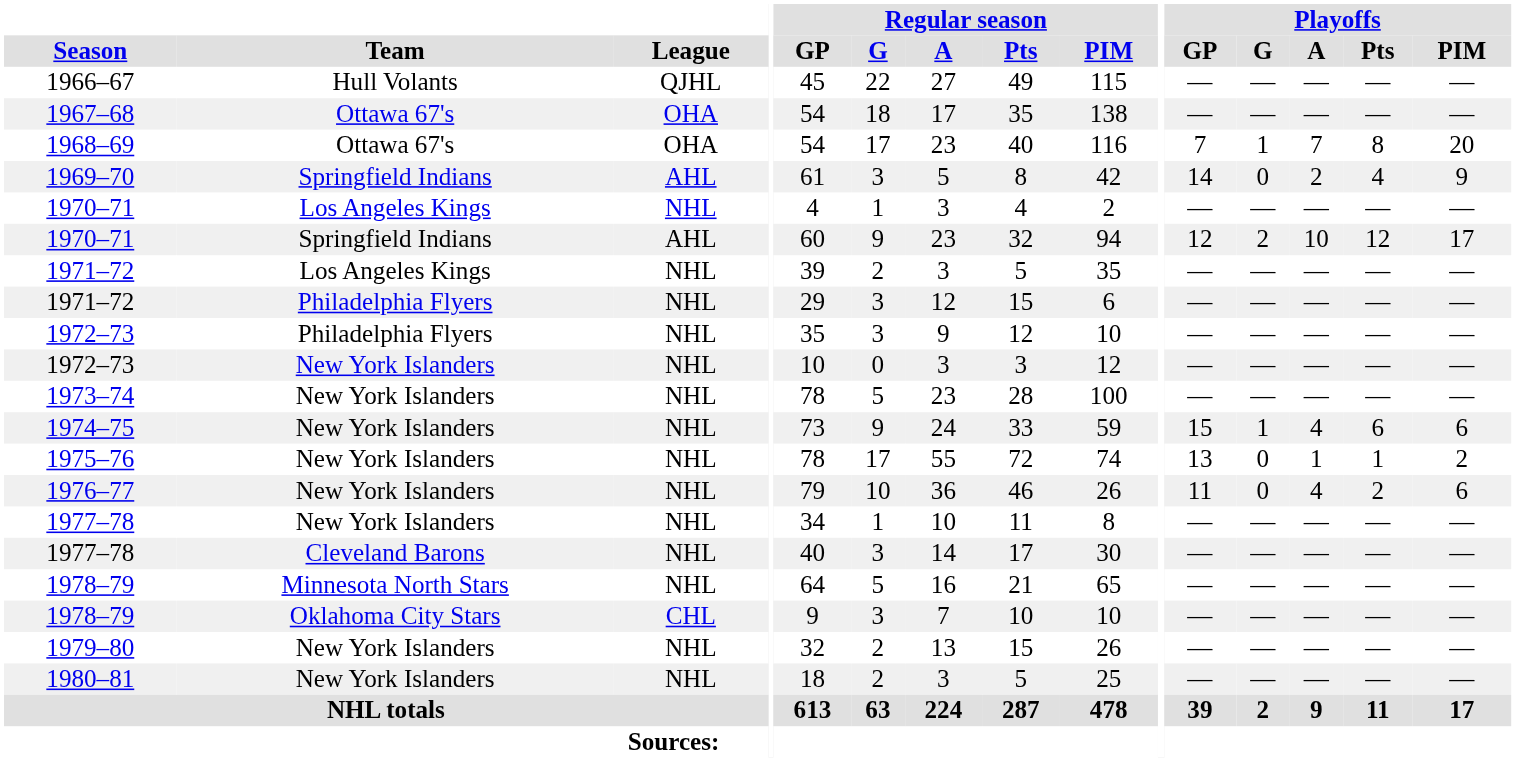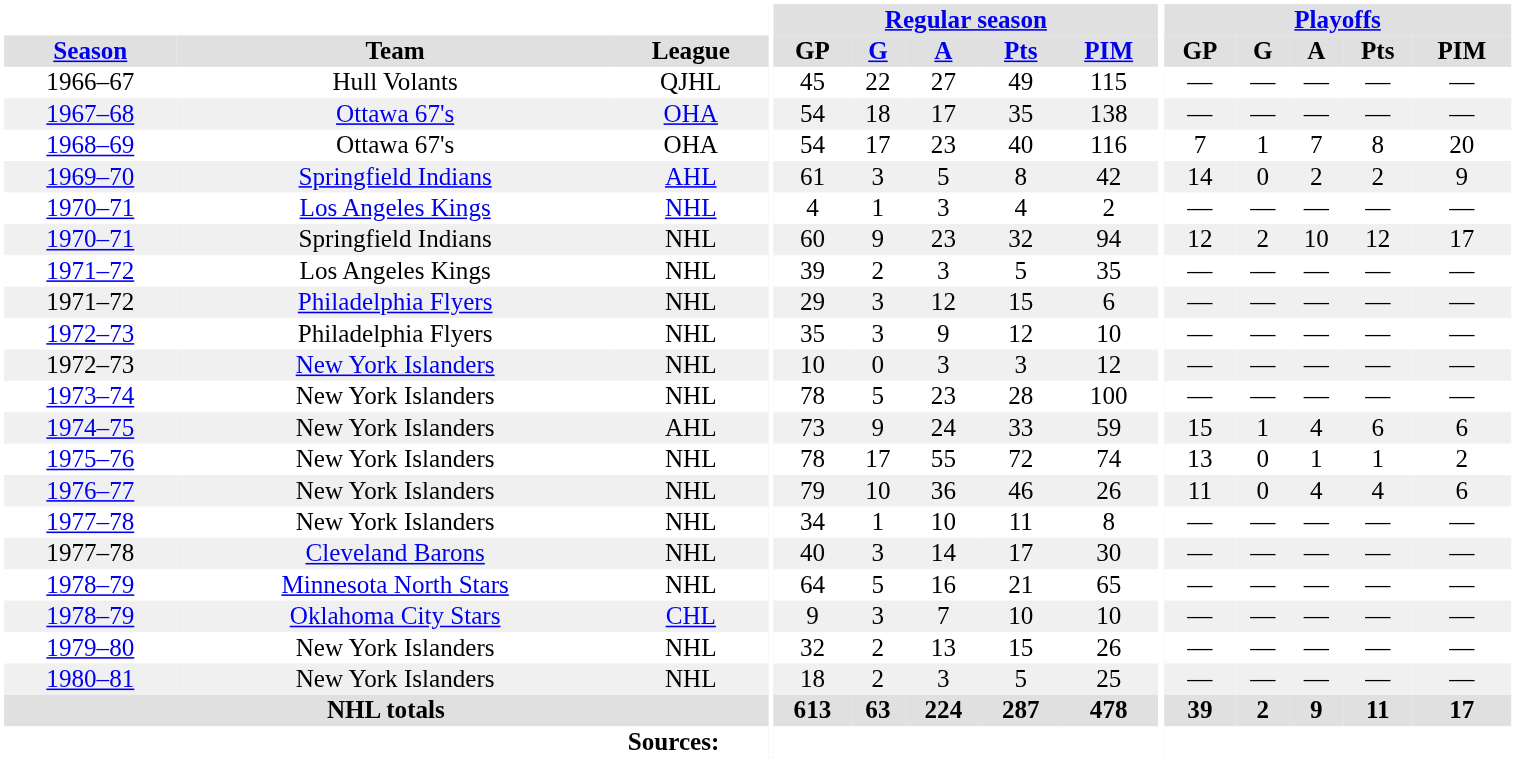 <table border="0" cellpadding="1" cellspacing="0" style="text-align:center; width:60em">
 <tr bgcolor="#e0e0e0">
 <th colspan="3" bgcolor="#ffffff"></th>
 <th rowspan="100" bgcolor="#ffffff"></th>
 <th colspan="5"><a href='#'>Regular season</a></th>
 <th rowspan="100" bgcolor="#ffffff"></th>
 <th colspan="5"><a href='#'>Playoffs</a></th>
 </tr>
 <tr bgcolor="#e0e0e0">
 <th><a href='#'>Season</a></th>
 <th>Team</th>
 <th>League</th>
 <th>GP</th>
 <th><a href='#'>G</a></th>
 <th><a href='#'>A</a></th>
 <th><a href='#'>Pts</a></th>
 <th><a href='#'>PIM</a></th>
 <th>GP</th>
 <th>G</th>
 <th>A</th>
 <th>Pts</th>
 <th>PIM</th>
 </tr>
 <tr>
 <td>1966–67</td>
 <td>Hull Volants</td>
 <td>QJHL</td>
 <td>45</td>
 <td>22</td>
 <td>27</td>
 <td>49</td>
 <td>115</td>
 <td>—</td>
 <td>—</td>
 <td>—</td>
 <td>—</td>
 <td>—</td>
 </tr>
 <tr bgcolor="#f0f0f0">
 <td><a href='#'>1967–68</a></td>
 <td><a href='#'>Ottawa 67's</a></td>
 <td><a href='#'>OHA</a></td>
 <td>54</td>
 <td>18</td>
 <td>17</td>
 <td>35</td>
 <td>138</td>
 <td>—</td>
 <td>—</td>
 <td>—</td>
 <td>—</td>
 <td>—</td>
 </tr>
 <tr>
 <td><a href='#'>1968–69</a></td>
 <td>Ottawa 67's</td>
 <td>OHA</td>
 <td>54</td>
 <td>17</td>
 <td>23</td>
 <td>40</td>
 <td>116</td>
 <td>7</td>
 <td>1</td>
 <td>7</td>
 <td>8</td>
 <td>20</td>
 </tr>
 <tr bgcolor="#f0f0f0">
 <td><a href='#'>1969–70</a></td>
 <td><a href='#'>Springfield Indians</a></td>
 <td><a href='#'>AHL</a></td>
 <td>61</td>
 <td>3</td>
 <td>5</td>
 <td>8</td>
 <td>42</td>
 <td>14</td>
 <td>0</td>
 <td>2</td>
-<td>4</td>
+<td>2</td>
 <td>9</td>
 </tr>
 <tr>
 <td><a href='#'>1970–71</a></td>
 <td><a href='#'>Los Angeles Kings</a></td>
 <td><a href='#'>NHL</a></td>
 <td>4</td>
 <td>1</td>
 <td>3</td>
 <td>4</td>
 <td>2</td>
 <td>—</td>
 <td>—</td>
 <td>—</td>
 <td>—</td>
 <td>—</td>
 </tr>
 <tr bgcolor="#f0f0f0">
 <td><a href='#'>1970–71</a></td>
 <td>Springfield Indians</td>
-<td>AHL</td>
+<td>NHL</td>
 <td>60</td>
 <td>9</td>
 <td>23</td>
 <td>32</td>
 <td>94</td>
 <td>12</td>
 <td>2</td>
 <td>10</td>
 <td>12</td>
 <td>17</td>
 </tr>
 <tr>
 <td><a href='#'>1971–72</a></td>
 <td>Los Angeles Kings</td>
 <td>NHL</td>
 <td>39</td>
 <td>2</td>
 <td>3</td>
 <td>5</td>
 <td>35</td>
 <td>—</td>
 <td>—</td>
 <td>—</td>
 <td>—</td>
 <td>—</td>
 </tr>
 <tr bgcolor="#f0f0f0">
 <td>1971–72</td>
 <td><a href='#'>Philadelphia Flyers</a></td>
 <td>NHL</td>
 <td>29</td>
 <td>3</td>
 <td>12</td>
 <td>15</td>
 <td>6</td>
 <td>—</td>
 <td>—</td>
 <td>—</td>
 <td>—</td>
 <td>—</td>
 </tr>
 <tr>
 <td><a href='#'>1972–73</a></td>
 <td>Philadelphia Flyers</td>
 <td>NHL</td>
 <td>35</td>
 <td>3</td>
 <td>9</td>
 <td>12</td>
 <td>10</td>
 <td>—</td>
 <td>—</td>
 <td>—</td>
 <td>—</td>
 <td>—</td>
 </tr>
 <tr bgcolor="#f0f0f0">
 <td>1972–73</td>
 <td><a href='#'>New York Islanders</a></td>
 <td>NHL</td>
 <td>10</td>
 <td>0</td>
 <td>3</td>
 <td>3</td>
 <td>12</td>
 <td>—</td>
 <td>—</td>
 <td>—</td>
 <td>—</td>
 <td>—</td>
 </tr>
 <tr>
 <td><a href='#'>1973–74</a></td>
 <td>New York Islanders</td>
 <td>NHL</td>
 <td>78</td>
 <td>5</td>
 <td>23</td>
 <td>28</td>
 <td>100</td>
 <td>—</td>
 <td>—</td>
 <td>—</td>
 <td>—</td>
 <td>—</td>
 </tr>
 <tr bgcolor="#f0f0f0">
 <td><a href='#'>1974–75</a></td>
 <td>New York Islanders</td>
-<td>NHL</td>
+<td>AHL</td>
 <td>73</td>
 <td>9</td>
 <td>24</td>
 <td>33</td>
 <td>59</td>
 <td>15</td>
 <td>1</td>
 <td>4</td>
 <td>6</td>
 <td>6</td>
 </tr>
 <tr>
 <td><a href='#'>1975–76</a></td>
 <td>New York Islanders</td>
 <td>NHL</td>
 <td>78</td>
 <td>17</td>
 <td>55</td>
 <td>72</td>
 <td>74</td>
 <td>13</td>
 <td>0</td>
 <td>1</td>
 <td>1</td>
 <td>2</td>
 </tr>
 <tr bgcolor="#f0f0f0">
 <td><a href='#'>1976–77</a></td>
 <td>New York Islanders</td>
 <td>NHL</td>
 <td>79</td>
 <td>10</td>
 <td>36</td>
 <td>46</td>
 <td>26</td>
 <td>11</td>
 <td>0</td>
 <td>4</td>
-<td>2</td>
+<td>4</td>
 <td>6</td>
 </tr>
 <tr>
 <td><a href='#'>1977–78</a></td>
 <td>New York Islanders</td>
 <td>NHL</td>
 <td>34</td>
 <td>1</td>
 <td>10</td>
 <td>11</td>
 <td>8</td>
 <td>—</td>
 <td>—</td>
 <td>—</td>
 <td>—</td>
 <td>—</td>
 </tr>
 <tr bgcolor="#f0f0f0">
 <td>1977–78</td>
 <td><a href='#'>Cleveland Barons</a></td>
 <td>NHL</td>
 <td>40</td>
 <td>3</td>
 <td>14</td>
 <td>17</td>
 <td>30</td>
 <td>—</td>
 <td>—</td>
 <td>—</td>
 <td>—</td>
 <td>—</td>
 </tr>
 <tr>
 <td><a href='#'>1978–79</a></td>
 <td><a href='#'>Minnesota North Stars</a></td>
 <td>NHL</td>
 <td>64</td>
 <td>5</td>
 <td>16</td>
 <td>21</td>
 <td>65</td>
 <td>—</td>
 <td>—</td>
 <td>—</td>
 <td>—</td>
 <td>—</td>
 </tr>
 <tr bgcolor="#f0f0f0">
 <td><a href='#'>1978–79</a></td>
 <td><a href='#'>Oklahoma City Stars</a></td>
 <td><a href='#'>CHL</a></td>
 <td>9</td>
 <td>3</td>
 <td>7</td>
 <td>10</td>
 <td>10</td>
 <td>—</td>
 <td>—</td>
 <td>—</td>
 <td>—</td>
 <td>—</td>
 </tr>
 <tr>
 <td><a href='#'>1979–80</a></td>
 <td>New York Islanders</td>
 <td>NHL</td>
 <td>32</td>
 <td>2</td>
 <td>13</td>
 <td>15</td>
 <td>26</td>
 <td>—</td>
 <td>—</td>
 <td>—</td>
 <td>—</td>
 <td>—</td>
 </tr>
 <tr bgcolor="#f0f0f0">
 <td><a href='#'>1980–81</a></td>
 <td>New York Islanders</td>
 <td>NHL</td>
 <td>18</td>
 <td>2</td>
 <td>3</td>
 <td>5</td>
 <td>25</td>
 <td>—</td>
 <td>—</td>
 <td>—</td>
 <td>—</td>
 <td>—</td>
 </tr>
 <tr bgcolor="#e0e0e0">
 <th colspan="3">NHL totals</th>
 <th>613</th>
 <th>63</th>
 <th>224</th>
 <th>287</th>
 <th>478</th>
 <th>39</th>
 <th>2</th>
 <th>9</th>
 <th>11</th>
 <th>17</th>
 </tr>
 <tr>
 <td colspan="13" style="text-align: center;"><strong>Sources:</strong></td>
 </tr>
 </table>
